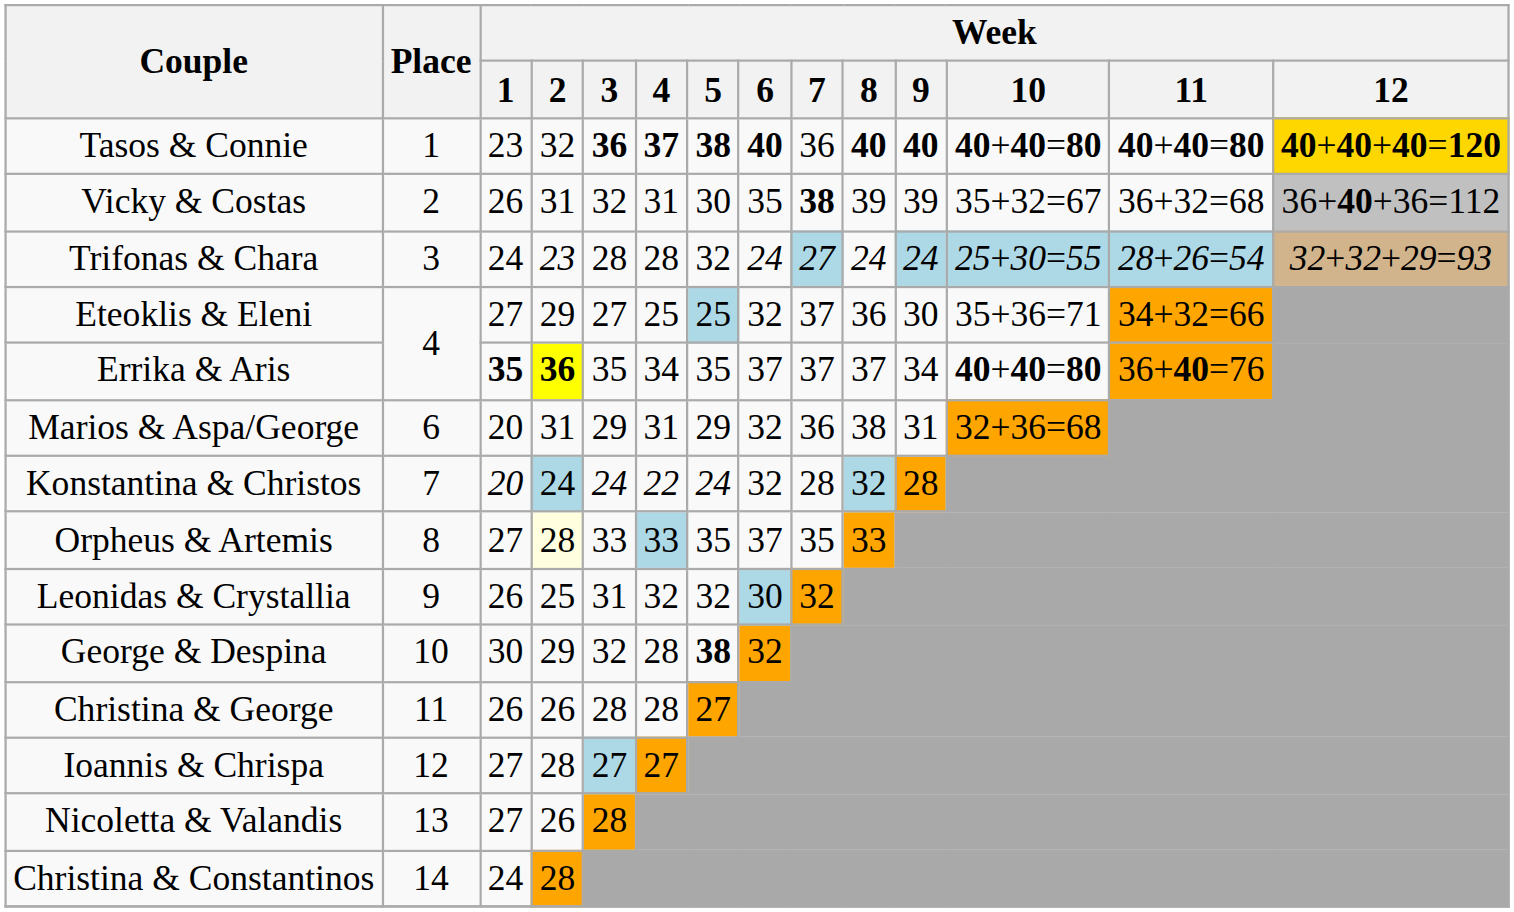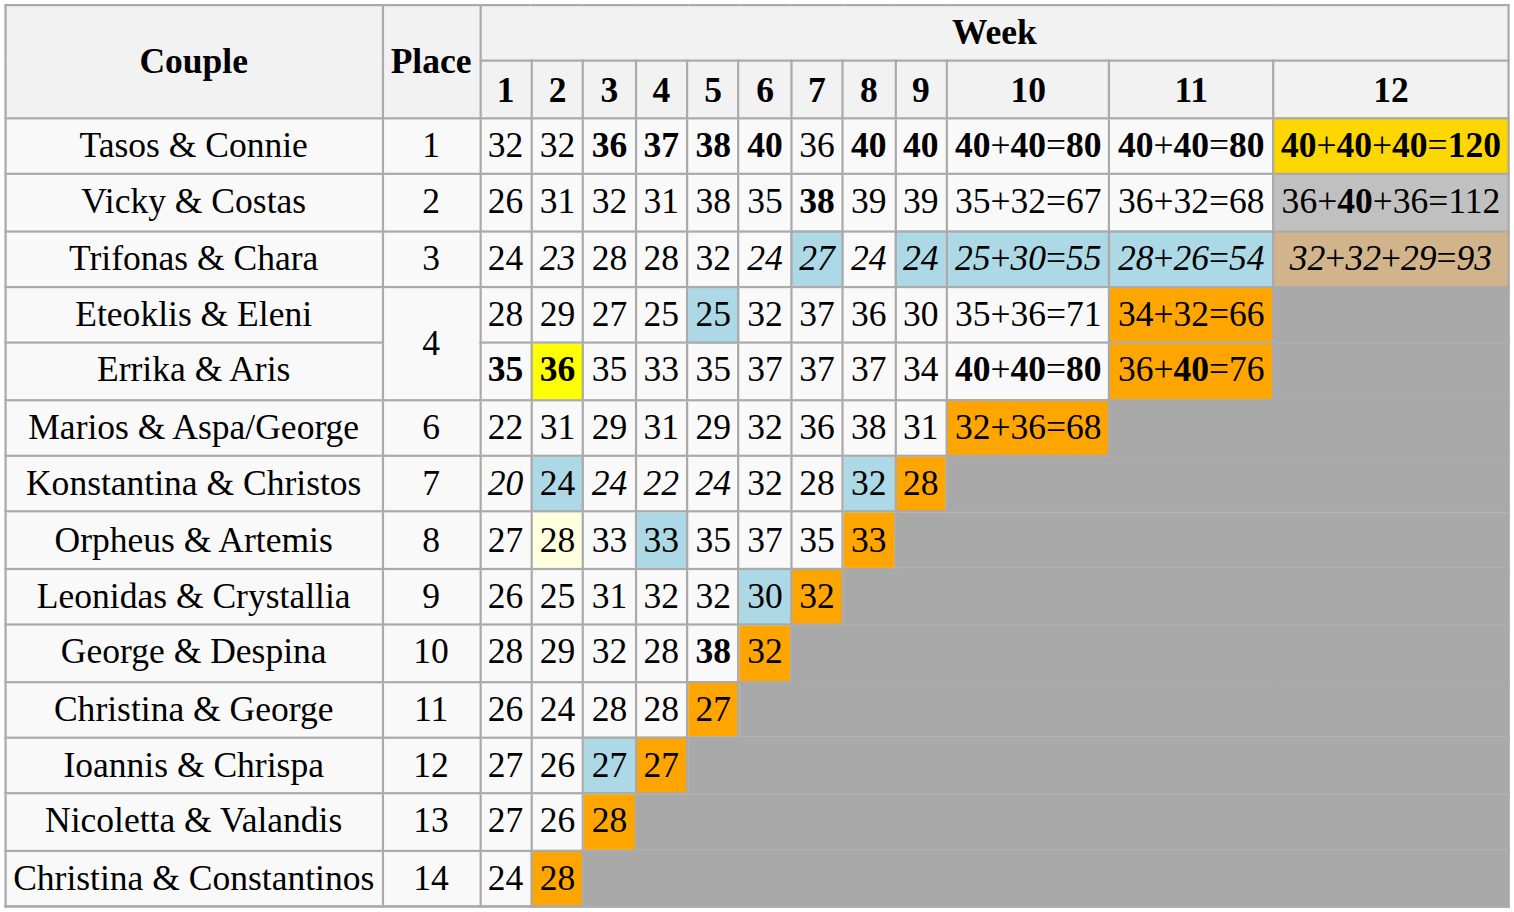 <table class="wikitable sortable" style="margin: auto; text-align: center;">
 <tr>
 <th rowspan="2">Couple</th>
 <th rowspan="2">Place</th>
 <th colspan="12">Week</th>
 </tr>
 <tr>
 <th>1</th>
 <th>2</th>
 <th>3</th>
 <th>4</th>
 <th>5</th>
 <th>6</th>
 <th>7</th>
 <th>8</th>
 <th>9</th>
 <th>10</th>
 <th>11</th>
 <th>12</th>
 </tr>
 <tr>
 <td>Tasos & Connie</td>
 <td>1</td>
-<td>23</td>
+<td>32</td>
 <td>32</td>
 <td><span><strong>36</strong></span></td>
 <td><span><strong>37</strong></span></td>
 <td><span><strong>38</strong></span></td>
 <td><span><strong>40</strong></span></td>
 <td>36</td>
 <td><span><strong>40</strong></span></td>
 <td><span><strong>40</strong></span></td>
 <td><span><strong>40</strong></span>+<span><strong>40</strong></span>=<span><strong>80</strong></span></td>
 <td><span><strong>40</strong></span>+<span><strong>40</strong></span>=<span><strong>80</strong></span></td>
 <td bgcolor="gold"><span><strong>40</strong></span>+<span><strong>40</strong></span>+<span><strong>40</strong></span>=<span><strong>120</strong></span></td>
 </tr>
 <tr>
 <td>Vicky & Costas</td>
 <td>2</td>
 <td>26</td>
 <td>31</td>
 <td>32</td>
 <td>31</td>
-<td>30</td>
+<td>38</td>
 <td>35</td>
 <td><span><strong>38</strong></span></td>
 <td>39</td>
 <td>39</td>
 <td>35+32=67</td>
 <td>36+32=68</td>
 <td bgcolor="silver">36+<span><strong>40</strong></span>+36=112</td>
 </tr>
 <tr>
 <td>Trifonas & Chara</td>
 <td>3</td>
 <td>24</td>
 <td><span><em>23</em></span></td>
 <td>28</td>
 <td>28</td>
 <td>32</td>
 <td><span><em>24</em></span></td>
 <td bgcolor="lightblue"><span><em>27</em></span></td>
 <td><span><em>24</em></span></td>
 <td bgcolor="lightblue"><span><em>24</em></span></td>
 <td bgcolor="lightblue"><span><em>25</em></span>+<span><em>30</em></span>=<span><em>55</em></span></td>
 <td bgcolor="lightblue"><span><em>28</em></span>+<span><em>26</em></span>=<span><em>54</em></span></td>
 <td style="background:tan;"><span><em>32</em></span>+<span><em>32</em></span>+<span><em>29</em></span>=<span><em>93</em></span></td>
 </tr>
 <tr>
 <td>Eteoklis & Eleni</td>
 <td rowspan="2">4</td>
-<td>27</td>
+<td>28</td>
 <td>29</td>
 <td>27</td>
 <td>25</td>
 <td bgcolor="lightblue">25</td>
 <td>32</td>
 <td>37</td>
 <td>36</td>
 <td>30</td>
 <td>35+36=71</td>
 <td style="background:orange;">34+32=66</td>
 <td style="background:darkgrey;"></td>
 </tr>
 <tr>
 <td>Errika & Aris</td>
 <td><span><strong>35</strong></span></td>
 <td bgcolor=yellow><span><strong>36</strong></span></td>
 <td>35</td>
-<td>34</td>
+<td>33</td>
 <td>35</td>
 <td>37</td>
 <td>37</td>
 <td>37</td>
 <td>34</td>
 <td><span><strong>40</strong></span>+<span><strong>40</strong></span>=<span><strong>80</strong></span></td>
 <td style="background:orange;">36+<span><strong>40</strong></span>=76</td>
 <td style="background:darkgrey;"></td>
 </tr>
 <tr>
 <td>Marios & Aspa/George</td>
 <td>6</td>
-<td>20</td>
+<td>22</td>
 <td>31</td>
 <td>29</td>
 <td>31</td>
 <td>29</td>
 <td>32</td>
 <td>36</td>
 <td>38</td>
 <td>31</td>
 <td style="background:orange;">32+36=68</td>
 <td style="background:darkgrey;" colspan="2"></td>
 </tr>
 <tr>
 <td>Konstantina & Christos</td>
 <td>7</td>
 <td><span><em>20</em></span></td>
 <td bgcolor="lightblue">24</td>
 <td><span><em>24</em></span></td>
 <td><span><em>22</em></span></td>
 <td><span><em>24</em></span></td>
 <td>32</td>
 <td>28</td>
 <td bgcolor="lightblue">32</td>
 <td style="background:orange;">28</td>
 <td style="background:darkgrey;" colspan="3"></td>
 </tr>
 <tr>
 <td>Orpheus & Artemis</td>
 <td>8</td>
 <td>27</td>
 <td style="background: lightyellow;">28</td>
 <td>33</td>
 <td bgcolor="lightblue">33</td>
 <td>35</td>
 <td>37</td>
 <td>35</td>
 <td style="background:orange;">33</td>
 <td style="background:darkgrey;" colspan="4"></td>
 </tr>
 <tr>
 <td>Leonidas & Crystallia</td>
 <td>9</td>
 <td>26</td>
 <td>25</td>
 <td>31</td>
 <td>32</td>
 <td>32</td>
 <td bgcolor="lightblue">30</td>
 <td style="background:orange;">32</td>
 <td style="background:darkgrey;" colspan="5"></td>
 </tr>
 <tr>
 <td>George & Despina</td>
 <td>10</td>
-<td>30</td>
+<td>28</td>
 <td>29</td>
 <td>32</td>
 <td>28</td>
 <td><span><strong>38</strong></span></td>
 <td style="background:orange;">32</td>
 <td style="background:darkgrey;" colspan="6"></td>
 </tr>
 <tr>
 <td>Christina & George</td>
 <td>11</td>
 <td>26</td>
-<td>26</td>
+<td>24</td>
 <td>28</td>
 <td>28</td>
 <td style="background:orange;">27</td>
 <td style="background:darkgrey;" colspan="7"></td>
 </tr>
 <tr>
 <td>Ioannis & Chrispa</td>
 <td>12</td>
 <td>27</td>
-<td>28</td>
+<td>26</td>
 <td bgcolor="lightblue">27</td>
 <td style="background:orange;">27</td>
 <td style="background:darkgrey;" colspan="8"></td>
 </tr>
 <tr>
 <td>Nicoletta & Valandis</td>
 <td>13</td>
 <td>27</td>
 <td>26</td>
 <td style="background:orange;">28</td>
 <td style="background:darkgrey;" colspan="9"></td>
 </tr>
 <tr>
 <td>Christina & Constantinos</td>
 <td>14</td>
 <td>24</td>
 <td style="background:orange;">28</td>
 <td style="background:darkgrey;" colspan="10"></td>
 </tr>
 <tr>
 </tr>
 </table>
